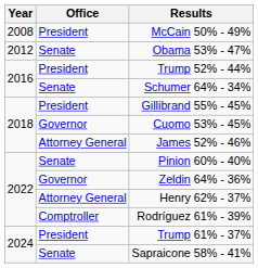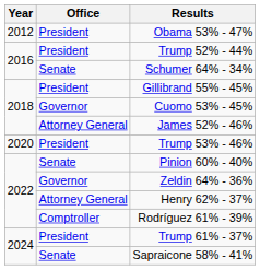 <table class=wikitable>
 <tr>
 <th>Year</th>
 <th>Office</th>
 <th>Results</th>
 </tr>
 <tr>
-<td>2008</td>
+<td>2012</td>
 <td><a href='#'>President</a></td>
-<td align="right" ><a href='#'>McCain</a> 50% - 49%</td>
-</tr>
-<tr>
-<td>2012</td>
-<td><a href='#'>Senate</a></td>
 <td align="right" ><a href='#'>Obama</a> 53% - 47%</td>
 </tr>
 <tr>
 <td rowspan=2>2016</td>
 <td><a href='#'>President</a></td>
 <td align="right" ><a href='#'>Trump</a> 52% - 44%</td>
 </tr>
 <tr>
 <td><a href='#'>Senate</a></td>
 <td align="right" ><a href='#'>Schumer</a> 64% - 34%</td>
 </tr>
 <tr>
 <td rowspan=3>2018</td>
 <td><a href='#'>President</a></td>
 <td align="right" ><a href='#'>Gillibrand</a> 55% - 45%</td>
 </tr>
 <tr>
 <td><a href='#'>Governor</a></td>
 <td align="right" ><a href='#'>Cuomo</a> 53% - 45%</td>
 </tr>
 <tr>
 <td><a href='#'>Attorney General</a></td>
 <td align="right" ><a href='#'>James</a> 52% - 46%</td>
+</tr>
+<tr>
+<td>2020</td>
+<td><a href='#'>President</a></td>
+<td align="right" ><a href='#'>Trump</a> 53% - 46%</td>
 </tr>
 <tr>
 <td rowspan=4>2022</td>
 <td><a href='#'>Senate</a></td>
 <td align="right" ><a href='#'>Pinion</a> 60% - 40%</td>
 </tr>
 <tr>
 <td><a href='#'>Governor</a></td>
 <td align="right" ><a href='#'>Zeldin</a> 64% - 36%</td>
 </tr>
 <tr>
 <td><a href='#'>Attorney General</a></td>
 <td align="right" >Henry 62% - 37%</td>
 </tr>
 <tr>
 <td><a href='#'>Comptroller</a></td>
 <td align="right" >Rodríguez 61% - 39%</td>
 </tr>
 <tr>
 <td rowspan=2>2024</td>
 <td><a href='#'>President</a></td>
 <td align="right" ><a href='#'>Trump</a> 61% - 37%</td>
 </tr>
 <tr>
 <td><a href='#'>Senate</a></td>
 <td align="right" >Sapraicone 58% - 41%</td>
 </tr>
 </table>
